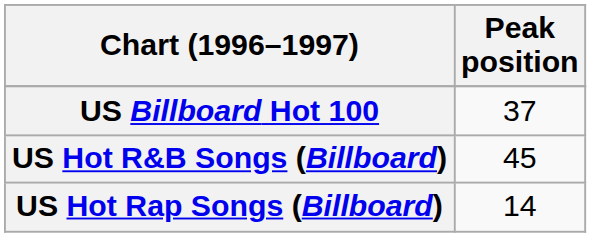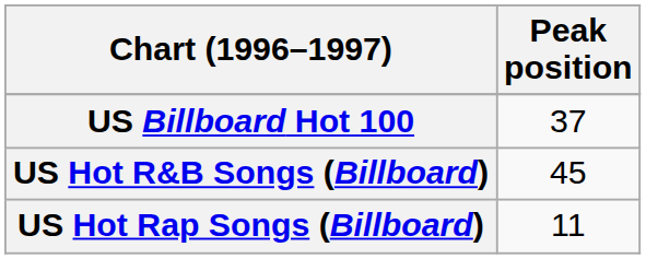 <table class="wikitable sortable plainrowheaders" style="text-align:center">
 <tr>
 <th>Chart (1996–1997)</th>
 <th>Peak<br>position</th>
 </tr>
 <tr>
 </tr>
 <tr>
 </tr>
 <tr>
 </tr>
 <tr>
 </tr>
 <tr>
 </tr>
 <tr>
 <th scope="row">US <a href='#'><em>Billboard</em> Hot 100</a></th>
 <td>37</td>
 </tr>
 <tr>
 <th scope="row">US <a href='#'>Hot R&B Songs</a> (<em><a href='#'>Billboard</a></em>)</th>
 <td>45</td>
 </tr>
 <tr>
 <th scope="row">US <a href='#'>Hot Rap Songs</a> (<em><a href='#'>Billboard</a></em>)</th>
-<td>14</td>
+<td>11</td>
 </tr>
 </table>
